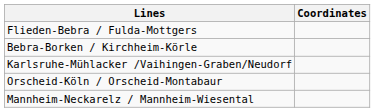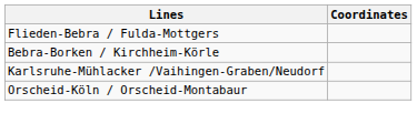 <table class="wikitable sortable">
 <tr>
 <th>Lines</th>
 <th>Coordinates</th>
 </tr>
 <tr>
 <td>Flieden-Bebra / Fulda-Mottgers</td>
 <td></td>
 </tr>
 <tr>
 <td>Bebra-Borken / Kirchheim-Körle</td>
 <td></td>
 </tr>
 <tr>
 <td>Karlsruhe-Mühlacker /Vaihingen-Graben/Neudorf</td>
 <td></td>
 </tr>
 <tr>
 <td>Orscheid-Köln / Orscheid-Montabaur</td>
 <td></td>
 </tr>
-<tr>
-<td>Mannheim-Neckarelz / Mannheim-Wiesental</td>
-<td></td>
-</tr>
 </table>
